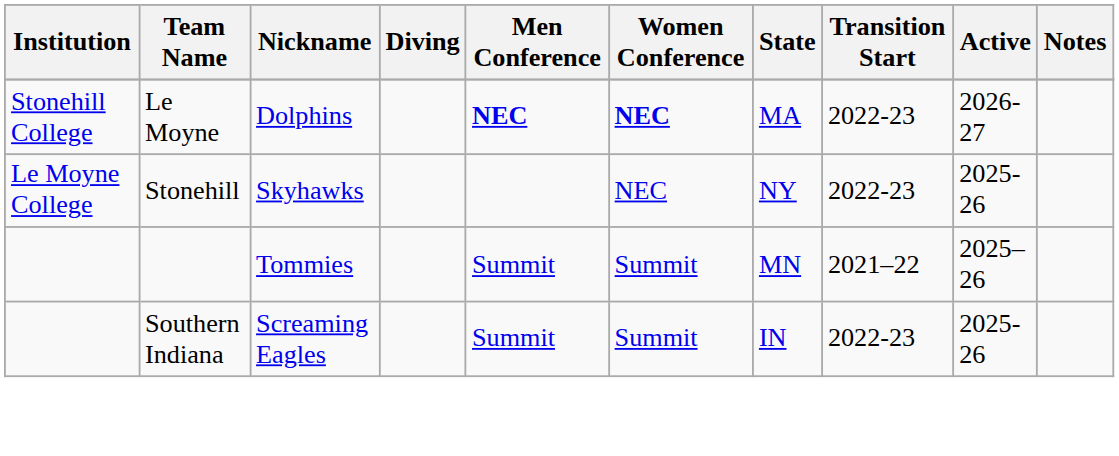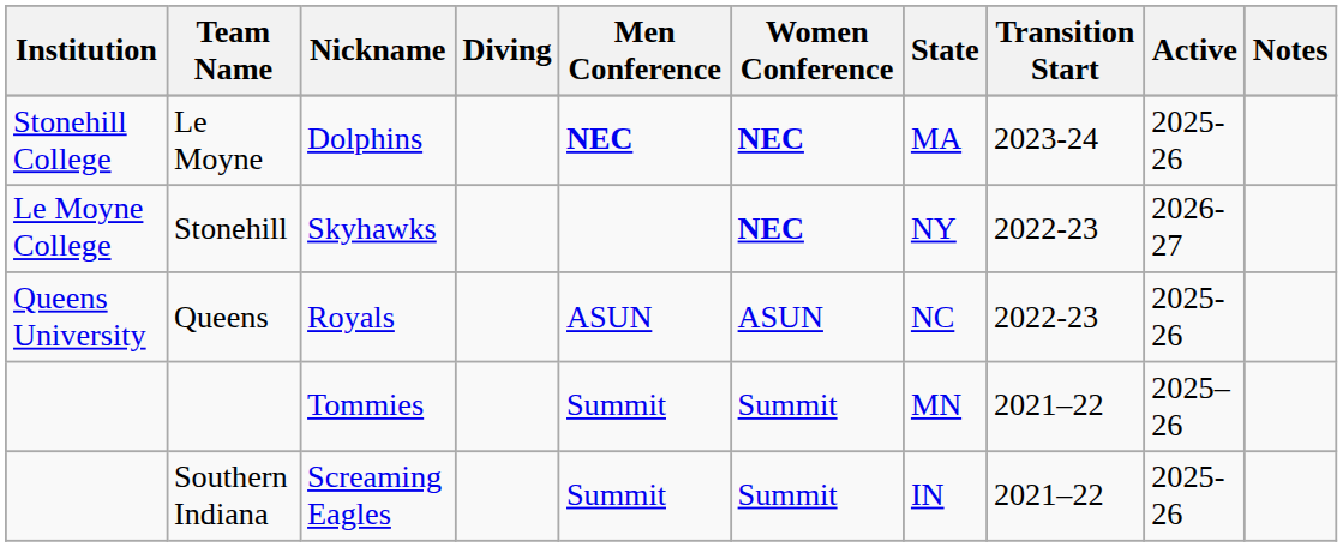 <table class="wikitable sortable" style="font-size:90%">
 <tr>
 <th>Institution</th>
 <th>Team Name</th>
 <th>Nickname</th>
 <th>Diving</th>
 <th>Men Conference</th>
 <th>Women Conference</th>
 <th>State</th>
 <th>Transition Start</th>
 <th>Active</th>
 <th>Notes</th>
 </tr>
 <tr>
 </tr>
 <tr>
 <td><a href='#'>Stonehill College</a></td>
 <td>Le Moyne</td>
 <td><a href='#'>Dolphins</a></td>
 <td></td>
 <td><strong><a href='#'>NEC</a></strong></td>
 <td><strong><a href='#'>NEC</a></strong></td>
 <td><a href='#'>MA</a></td>
-<td>2022-23</td>
-<td>2026-27</td>
+<td>2023-24</td>
+<td>2025-26</td>
 <td></td>
 </tr>
 <tr>
 <td><a href='#'>Le Moyne College</a></td>
 <td>Stonehill</td>
 <td><a href='#'>Skyhawks</a></td>
 <td></td>
 <td></td>
-<td><a href='#'>NEC</a></td>
+<td><strong><a href='#'>NEC</a></strong></td>
 <td><a href='#'>NY</a></td>
+<td>2022-23</td>
+<td>2026-27</td>
+<td></td>
+</tr>
+<tr>
+<td><a href='#'>Queens University</a></td>
+<td>Queens</td>
+<td><a href='#'>Royals</a></td>
+<td></td>
+<td><a href='#'>ASUN</a></td>
+<td><a href='#'>ASUN</a></td>
+<td><a href='#'>NC</a></td>
 <td>2022-23</td>
 <td>2025-26</td>
 <td></td>
 </tr>
 <tr>
 <td></td>
 <td></td>
 <td><a href='#'>Tommies</a></td>
 <td></td>
 <td><a href='#'>Summit</a></td>
 <td><a href='#'>Summit</a></td>
 <td><a href='#'>MN</a></td>
 <td>2021–22</td>
 <td>2025–26</td>
 <td></td>
 </tr>
 <tr>
 <td></td>
 <td>Southern Indiana</td>
 <td><a href='#'>Screaming Eagles</a></td>
 <td></td>
 <td><a href='#'>Summit</a></td>
 <td><a href='#'>Summit</a></td>
 <td><a href='#'>IN</a></td>
-<td>2022-23</td>
+<td>2021–22</td>
 <td>2025-26</td>
 <td></td>
 </tr>
 </table>
